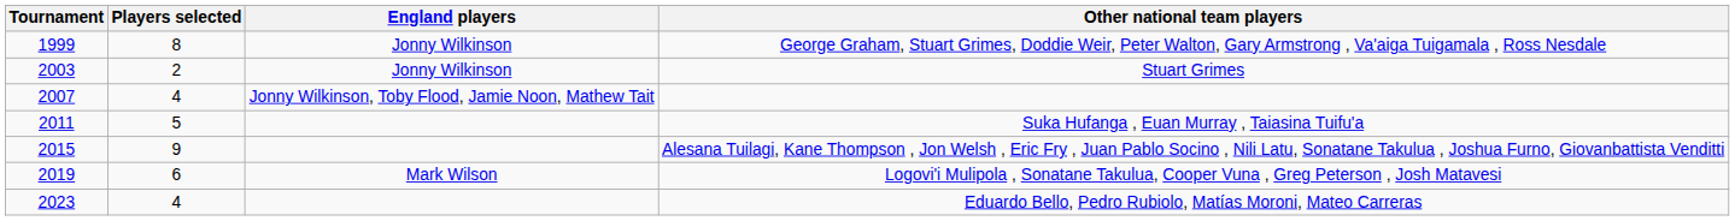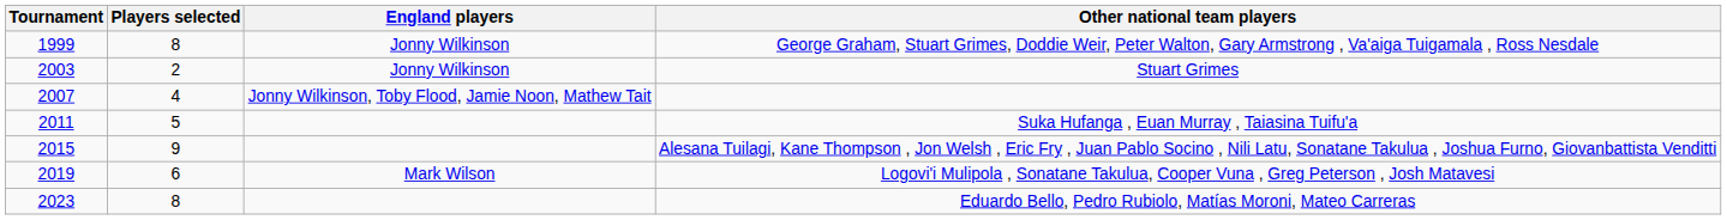 <table class="wikitable sortable" style="text-align:center">
 <tr>
 <th>Tournament</th>
 <th>Players selected</th>
 <th><a href='#'>England</a> players</th>
 <th>Other national team players</th>
 </tr>
 <tr>
 <td><a href='#'>1999</a></td>
 <td>8</td>
 <td><a href='#'>Jonny Wilkinson</a></td>
 <td><a href='#'>George Graham</a>, <a href='#'>Stuart Grimes</a>, <a href='#'>Doddie Weir</a>, <a href='#'>Peter Walton</a>, <a href='#'>Gary Armstrong</a> , <a href='#'>Va'aiga Tuigamala</a> , <a href='#'>Ross Nesdale</a> </td>
 </tr>
 <tr>
 <td><a href='#'>2003</a></td>
 <td>2</td>
 <td><a href='#'>Jonny Wilkinson</a></td>
 <td><a href='#'>Stuart Grimes</a> </td>
 </tr>
 <tr>
 <td><a href='#'>2007</a></td>
 <td>4</td>
 <td><a href='#'>Jonny Wilkinson</a>, <a href='#'>Toby Flood</a>, <a href='#'>Jamie Noon</a>, <a href='#'>Mathew Tait</a></td>
 <td></td>
 </tr>
 <tr>
 <td><a href='#'>2011</a></td>
 <td>5</td>
 <td></td>
 <td><a href='#'>Suka Hufanga</a> , <a href='#'>Euan Murray</a> , <a href='#'>Taiasina Tuifu'a</a> </td>
 </tr>
 <tr>
 <td><a href='#'>2015</a></td>
 <td>9</td>
 <td></td>
 <td><a href='#'>Alesana Tuilagi</a>, <a href='#'>Kane Thompson</a> , <a href='#'>Jon Welsh</a> , <a href='#'>Eric Fry</a> , <a href='#'>Juan Pablo Socino</a> , <a href='#'>Nili Latu</a>, <a href='#'>Sonatane Takulua</a> , <a href='#'>Joshua Furno</a>, <a href='#'>Giovanbattista Venditti</a> </td>
 </tr>
 <tr>
 <td><a href='#'>2019</a></td>
 <td>6</td>
 <td><a href='#'>Mark Wilson</a></td>
 <td><a href='#'>Logovi'i Mulipola</a> , <a href='#'>Sonatane Takulua</a>, <a href='#'>Cooper Vuna</a> , <a href='#'>Greg Peterson</a> , <a href='#'>Josh Matavesi</a> </td>
 </tr>
 <tr>
 <td><a href='#'>2023</a></td>
-<td>4</td>
+<td>8</td>
 <td></td>
 <td><a href='#'>Eduardo Bello</a>, <a href='#'>Pedro Rubiolo</a>, <a href='#'>Matías Moroni</a>, <a href='#'>Mateo Carreras</a> </td>
 </tr>
 </table>
